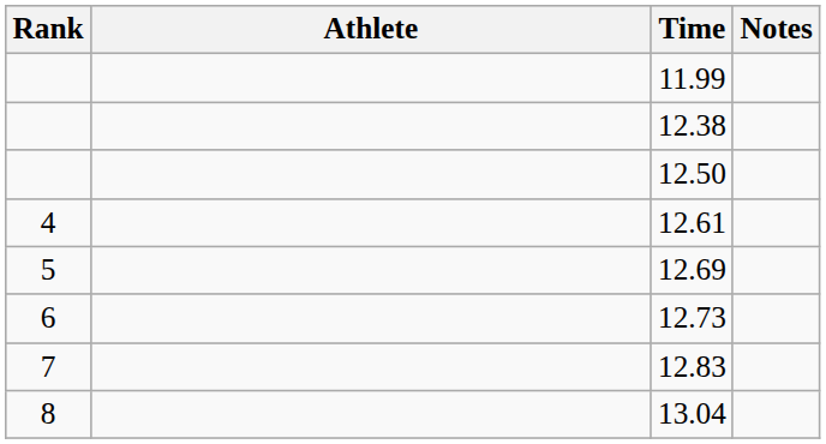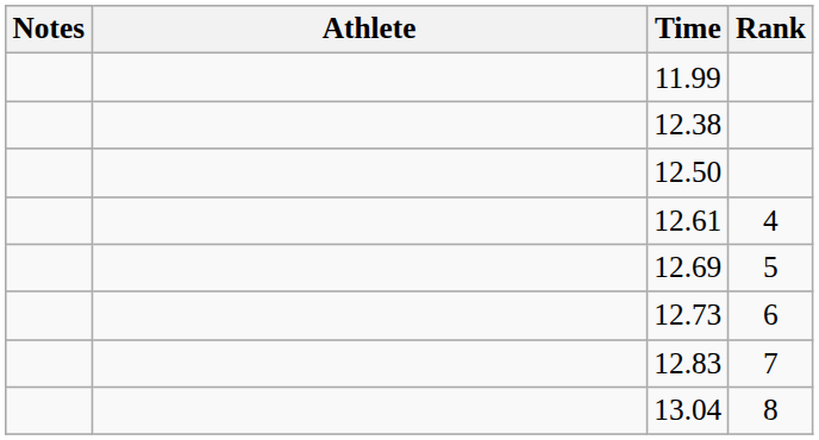 <table class="wikitable" style="text-align:center">
 <tr>
-<th>Rank</th>
+<th>Notes</th>
 <th Style="width:18em">Athlete</th>
 <th>Time</th>
-<th>Notes</th>
+<th>Rank</th>
 </tr>
 <tr>
 <td></td>
 <td style="text-align:left"></td>
 <td>11.99</td>
 <td></td>
 </tr>
 <tr>
 <td></td>
 <td style="text-align:left"></td>
 <td>12.38</td>
 <td></td>
 </tr>
 <tr>
 <td></td>
 <td style="text-align:left"></td>
 <td>12.50</td>
 <td></td>
 </tr>
 <tr>
-<td>4</td>
+<td></td>
 <td style="text-align:left"></td>
 <td>12.61</td>
-<td></td>
+<td>4</td>
 </tr>
 <tr>
-<td>5</td>
+<td></td>
 <td style="text-align:left"></td>
 <td>12.69</td>
-<td></td>
+<td>5</td>
 </tr>
 <tr>
-<td>6</td>
+<td></td>
 <td style="text-align:left"></td>
 <td>12.73</td>
-<td></td>
+<td>6</td>
 </tr>
 <tr>
-<td>7</td>
+<td></td>
 <td style="text-align:left"></td>
 <td>12.83</td>
-<td></td>
+<td>7</td>
 </tr>
 <tr>
-<td>8</td>
+<td></td>
 <td style="text-align:left"></td>
 <td>13.04</td>
-<td></td>
+<td>8</td>
 </tr>
 </table>
